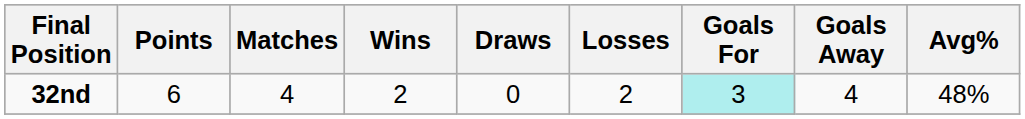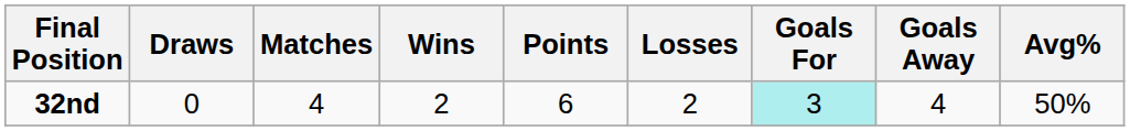 <table class="wikitable" style="font-size: 95%; text-align: center;">
 <tr>
 <th width=60>Final Position</th>
-<th width=60>Points</th>
+<th width=60>Draws</th>
 <th width=60>Matches</th>
 <th width=60>Wins</th>
-<th width=60>Draws</th>
+<th width=60>Points</th>
 <th width=60>Losses</th>
 <th width=60>Goals For</th>
 <th width=60>Goals Away</th>
 <th width=60>Avg%</th>
 </tr>
 <tr>
 <td><strong>32nd</strong></td>
-<td>6</td>
+<td>0</td>
 <td>4</td>
 <td>2</td>
-<td>0</td>
+<td>6</td>
 <td>2</td>
 <td style="background: paleturquoise;">3</td>
 <td>4</td>
-<td>48%</td>
+<td>50%</td>
 </tr>
 </table>
